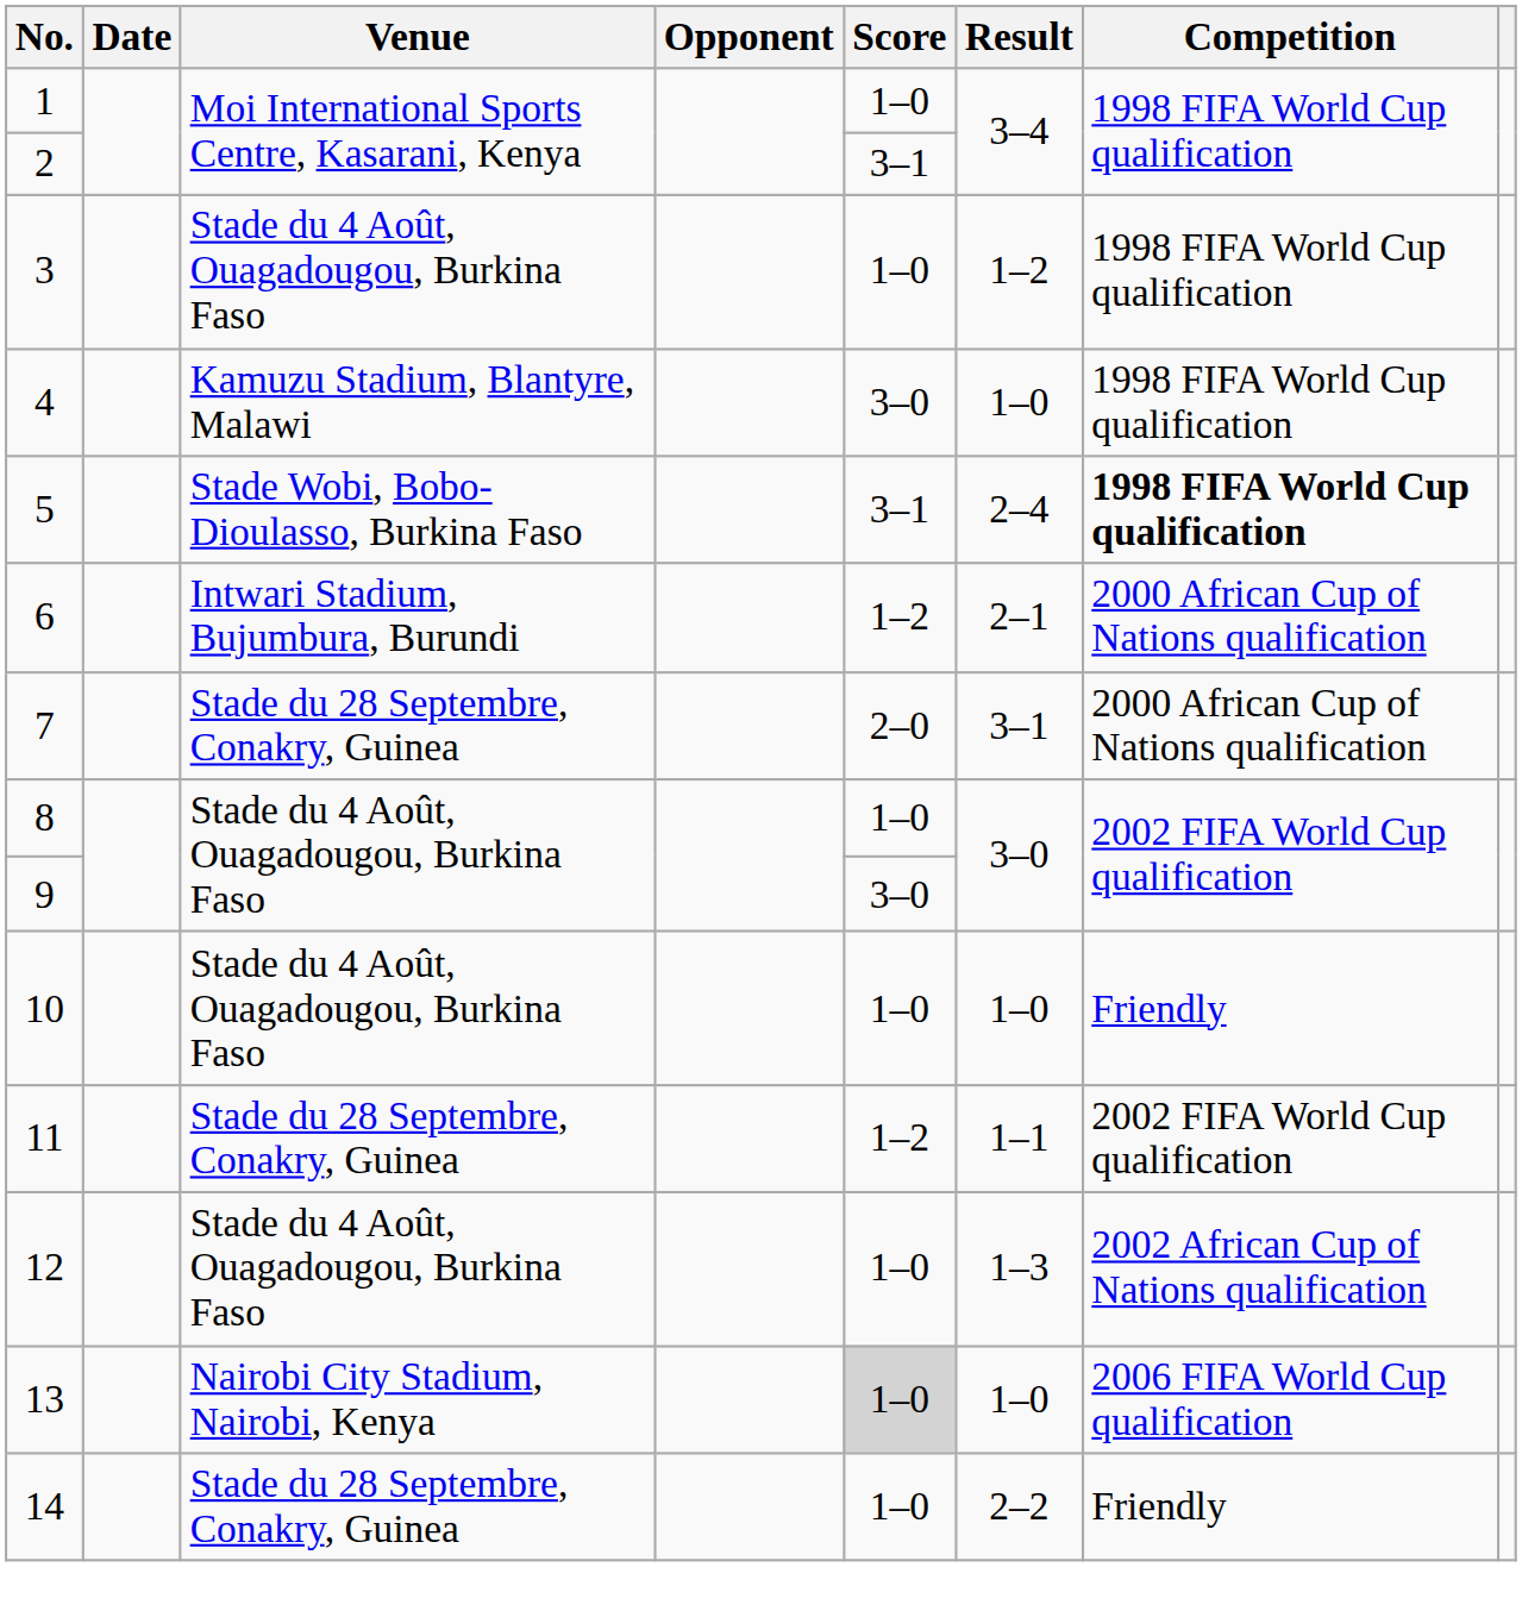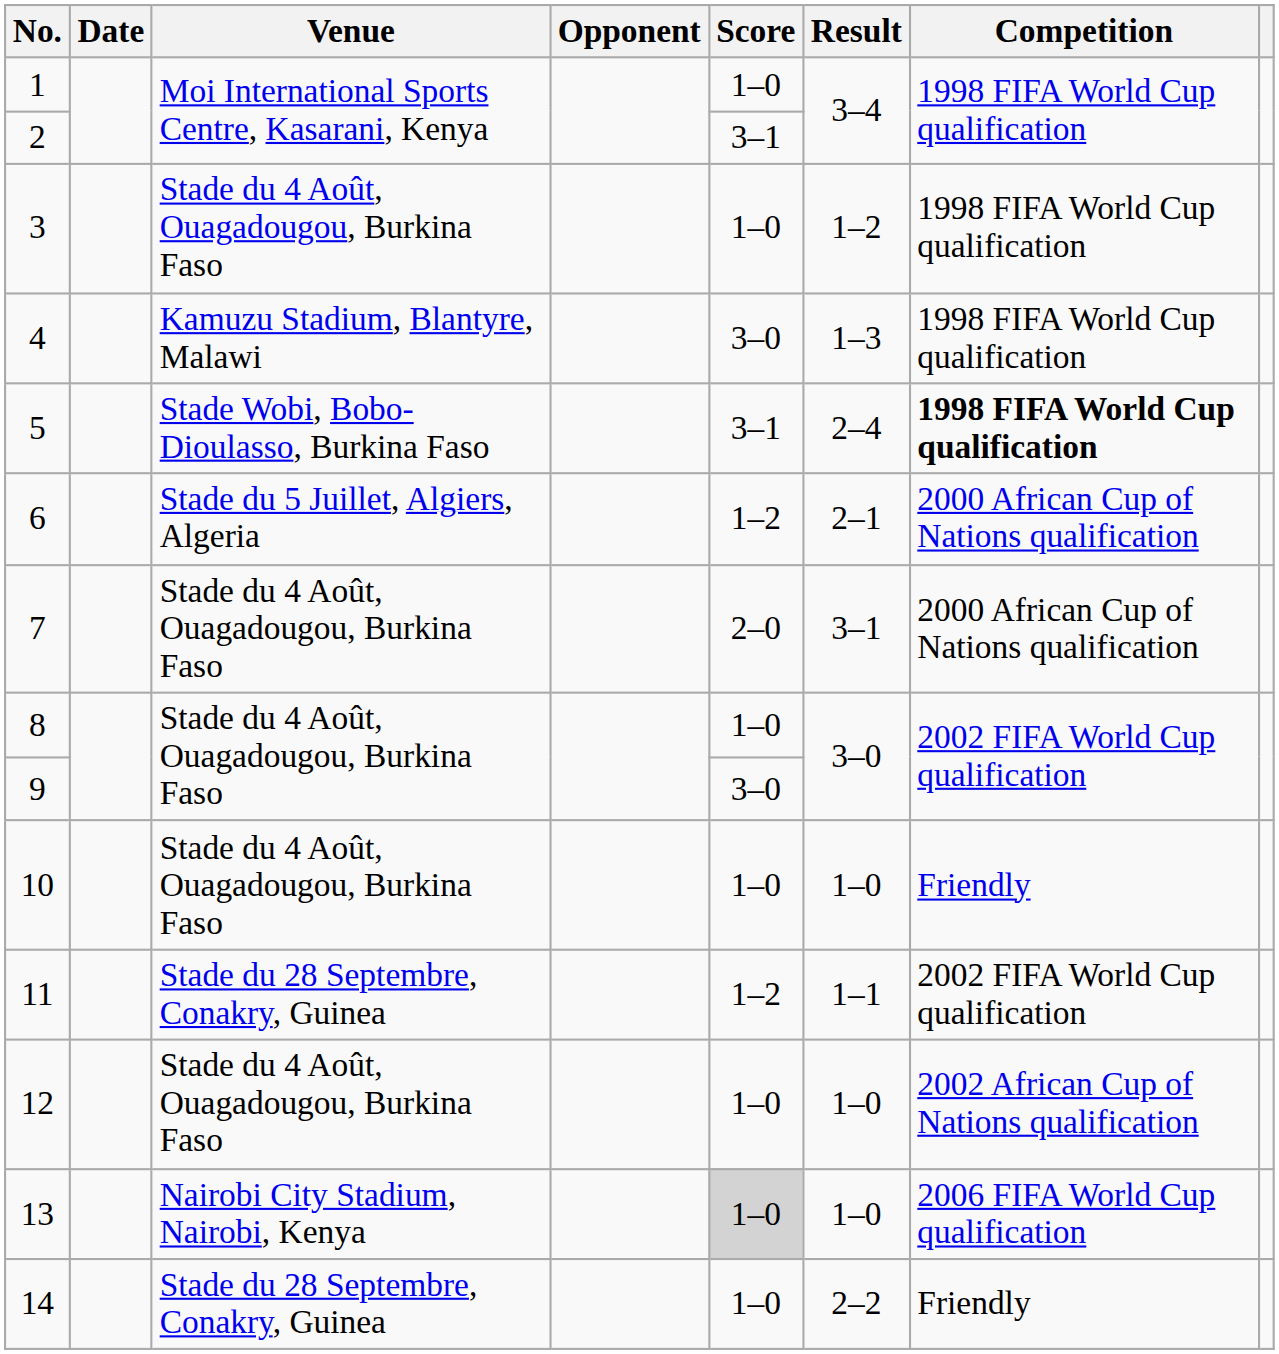 <table class="wikitable sortable">
 <tr>
 <th scope="col">No.</th>
 <th scope="col">Date</th>
 <th scope="col">Venue</th>
 <th scope="col">Opponent</th>
 <th scope="col">Score</th>
 <th scope="col">Result</th>
 <th scope="col">Competition</th>
 <th scope="col" class="unsortable"></th>
 </tr>
 <tr>
 <td style="text-align:center">1</td>
 <td rowspan="2"></td>
 <td rowspan="2"><a href='#'>Moi International Sports Centre</a>, <a href='#'>Kasarani</a>, Kenya</td>
 <td rowspan="2"></td>
 <td style="text-align:center">1–0</td>
 <td rowspan="2" style="text-align:center">3–4</td>
 <td rowspan="2"><a href='#'>1998 FIFA World Cup qualification</a></td>
 <td rowspan="2"></td>
 </tr>
 <tr>
 <td style="text-align:center">2</td>
 <td style="text-align:center">3–1</td>
 </tr>
 <tr>
 <td style="text-align:center">3</td>
 <td></td>
 <td><a href='#'>Stade du 4 Août</a>, <a href='#'>Ouagadougou</a>, Burkina Faso</td>
 <td></td>
 <td style="text-align:center">1–0</td>
 <td style="text-align:center">1–2</td>
 <td>1998 FIFA World Cup qualification</td>
 <td></td>
 </tr>
 <tr>
 <td style="text-align:center">4</td>
 <td></td>
 <td><a href='#'>Kamuzu Stadium</a>, <a href='#'>Blantyre</a>, Malawi</td>
 <td></td>
 <td style="text-align:center">3–0</td>
-<td style="text-align:center">1–0</td>
+<td style="text-align:center">1–3</td>
 <td>1998 FIFA World Cup qualification</td>
 <td></td>
 </tr>
 <tr>
 <td style="text-align:center">5</td>
 <td></td>
 <td><a href='#'>Stade Wobi</a>, <a href='#'>Bobo-Dioulasso</a>, Burkina Faso</td>
 <td></td>
 <td style="text-align:center">3–1</td>
 <td style="text-align:center">2–4</td>
 <td><strong>1998 FIFA World Cup qualification</strong></td>
 <td></td>
 </tr>
 <tr>
 <td style="text-align:center">6</td>
 <td></td>
-<td><a href='#'>Intwari Stadium</a>, <a href='#'>Bujumbura</a>, Burundi</td>
+<td><a href='#'>Stade du 5 Juillet</a>, <a href='#'>Algiers</a>, Algeria</td>
 <td></td>
 <td style="text-align:center">1–2</td>
 <td style="text-align:center">2–1</td>
 <td><a href='#'>2000 African Cup of Nations qualification</a></td>
 <td></td>
 </tr>
 <tr>
 <td style="text-align:center">7</td>
 <td></td>
-<td><a href='#'>Stade du 28 Septembre</a>, <a href='#'>Conakry</a>, Guinea</td>
+<td>Stade du 4 Août, Ouagadougou, Burkina Faso</td>
 <td></td>
 <td style="text-align:center">2–0</td>
 <td style="text-align:center">3–1</td>
 <td>2000 African Cup of Nations qualification</td>
 <td></td>
 </tr>
 <tr>
 <td style="text-align:center">8</td>
 <td rowspan="2"></td>
 <td rowspan="2">Stade du 4 Août, Ouagadougou, Burkina Faso</td>
 <td rowspan="2"></td>
 <td style="text-align:center">1–0</td>
 <td rowspan="2" style="text-align:center">3–0</td>
 <td rowspan="2"><a href='#'>2002 FIFA World Cup qualification</a></td>
 <td rowspan="2"></td>
 </tr>
 <tr>
 <td style="text-align:center">9</td>
 <td style="text-align:center">3–0</td>
 </tr>
 <tr>
 <td style="text-align:center">10</td>
 <td></td>
 <td>Stade du 4 Août, Ouagadougou, Burkina Faso</td>
 <td></td>
 <td style="text-align:center">1–0</td>
 <td style="text-align:center">1–0</td>
 <td><a href='#'>Friendly</a></td>
 <td></td>
 </tr>
 <tr>
 <td style="text-align:center">11</td>
 <td></td>
 <td><a href='#'>Stade du 28 Septembre</a>, <a href='#'>Conakry</a>, Guinea</td>
 <td></td>
 <td style="text-align:center">1–2</td>
 <td style="text-align:center">1–1</td>
 <td>2002 FIFA World Cup qualification</td>
 <td></td>
 </tr>
 <tr>
 <td style="text-align:center">12</td>
 <td></td>
 <td>Stade du 4 Août, Ouagadougou, Burkina Faso</td>
 <td></td>
 <td style="text-align:center">1–0</td>
-<td style="text-align:center">1–3</td>
+<td style="text-align:center">1–0</td>
 <td><a href='#'>2002 African Cup of Nations qualification</a></td>
 <td></td>
 </tr>
 <tr>
 <td style="text-align:center">13</td>
 <td></td>
 <td><a href='#'>Nairobi City Stadium</a>, <a href='#'>Nairobi</a>, Kenya</td>
 <td></td>
 <td style="background: lightgrey; text-align:center">1–0</td>
 <td style="text-align:center">1–0</td>
 <td><a href='#'>2006 FIFA World Cup qualification</a></td>
 <td></td>
 </tr>
 <tr>
 <td style="text-align:center">14</td>
 <td></td>
 <td><a href='#'>Stade du 28 Septembre</a>, <a href='#'>Conakry</a>, Guinea</td>
 <td></td>
 <td style="text-align:center">1–0</td>
 <td style="text-align:center">2–2</td>
 <td>Friendly</td>
 <td></td>
 </tr>
 </table>
